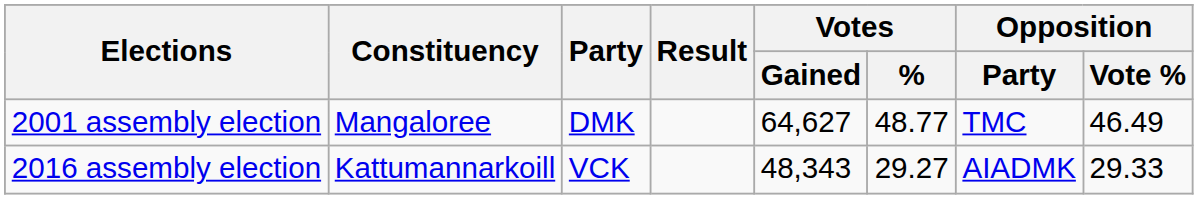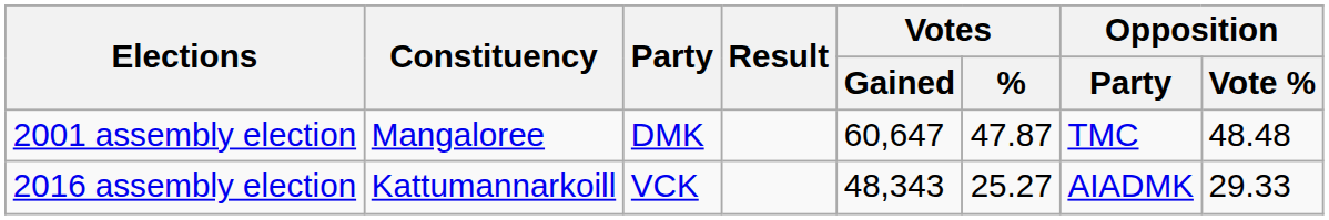 <table class="wikitable">
 <tr>
 <th rowspan="2">Elections</th>
 <th rowspan="2">Constituency</th>
 <th rowspan="2">Party</th>
 <th rowspan="2">Result</th>
 <th colspan="2">Votes</th>
 <th colspan="2">Opposition</th>
 </tr>
 <tr>
 <th>Gained</th>
 <th>%</th>
 <th>Party</th>
 <th>Vote %</th>
 </tr>
 <tr>
 <td><a href='#'>2001 assembly election</a></td>
 <td><a href='#'>Mangaloree</a></td>
 <td><a href='#'>DMK</a></td>
 <td></td>
-<td>64,627</td>
-<td>48.77</td>
+<td>60,647</td>
+<td>47.87</td>
 <td><a href='#'>TMC</a></td>
-<td>46.49 </td>
+<td>48.48 </td>
 </tr>
 <tr>
 <td><a href='#'>2016 assembly election</a></td>
 <td><a href='#'>Kattumannarkoill</a></td>
 <td><a href='#'>VCK</a></td>
 <td></td>
 <td>48,343</td>
-<td>29.27</td>
+<td>25.27</td>
 <td><a href='#'>AIADMK</a></td>
 <td>29.33 </td>
 </tr>
 </table>
